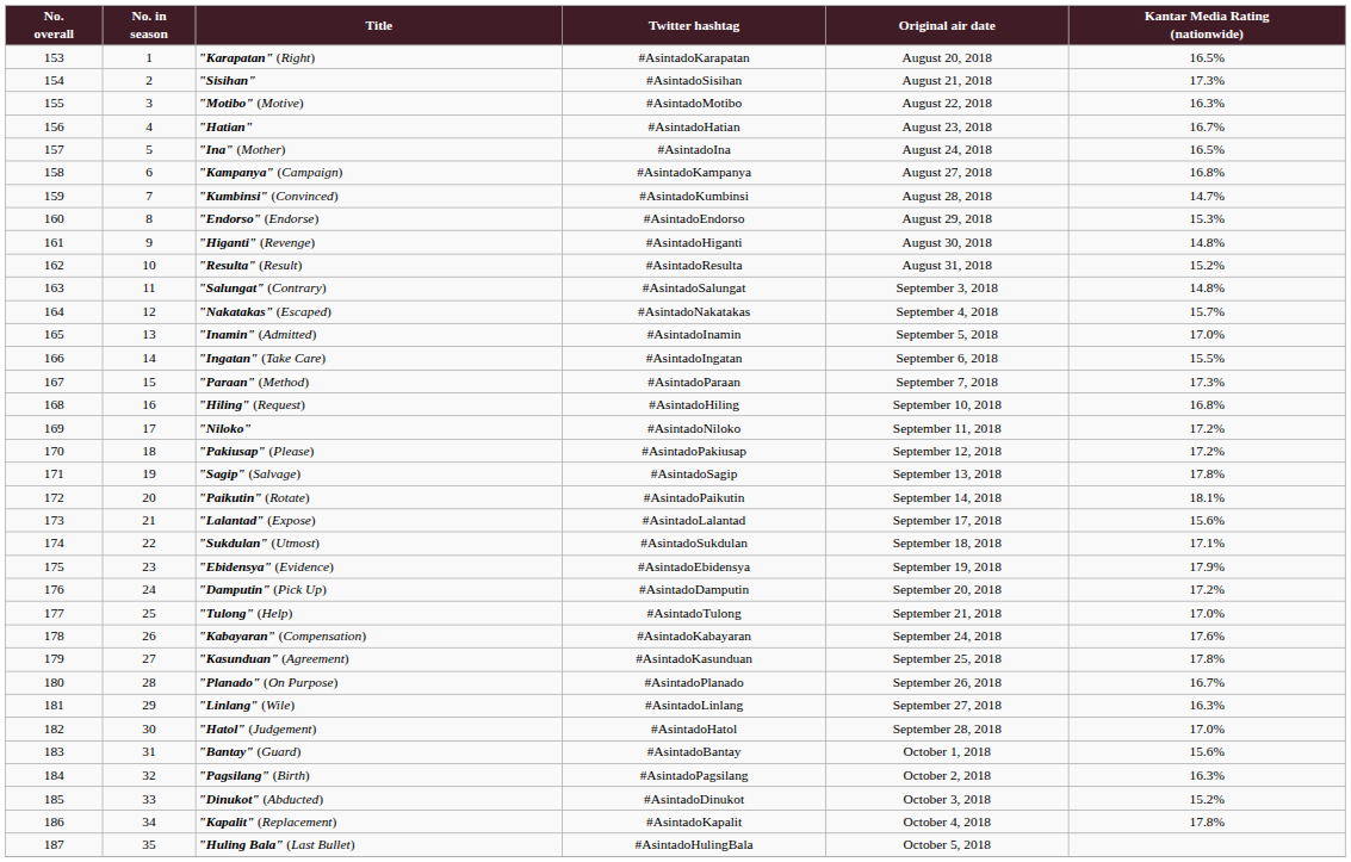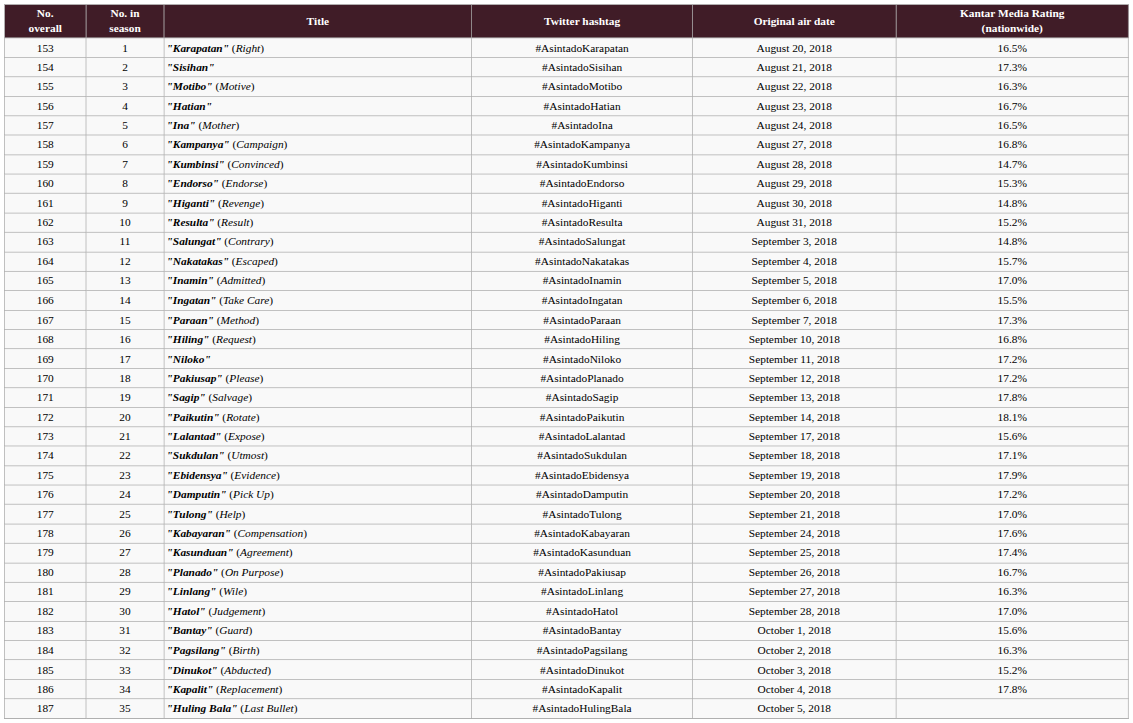 <table class="wikitable" style="text-align:center; font-size:100%; line-height:20px;" width="100%">
 <tr>
 <th style="background:#401C27; color:#ffffff">No.<br>overall</th>
 <th style="background:#401C27; color:#ffffff">No. in<br>season</th>
 <th style="background:#401C27; color:#ffffff">Title</th>
 <th style="background:#401C27; color:#ffffff">Twitter hashtag</th>
 <th style="background:#401C27; color:#ffffff">Original air date</th>
 <th style="background:#401C27; color:#ffffff">Kantar Media Rating<br>(nationwide)</th>
 </tr>
 <tr>
 <td>153</td>
 <td>1</td>
 <td align="left"><strong><em>"Karapatan"</em></strong> (<em>Right</em>)</td>
 <td>#AsintadoKarapatan</td>
 <td>August 20, 2018</td>
 <td>16.5%</td>
 </tr>
 <tr>
 <td>154</td>
 <td>2</td>
 <td align="left"><strong><em>"Sisihan"</em></strong></td>
 <td>#AsintadoSisihan</td>
 <td>August 21, 2018</td>
 <td>17.3%</td>
 </tr>
 <tr>
 <td>155</td>
 <td>3</td>
 <td align="left"><strong><em>"Motibo"</em></strong> (<em>Motive</em>)</td>
 <td>#AsintadoMotibo</td>
 <td>August 22, 2018</td>
 <td>16.3%</td>
 </tr>
 <tr>
 <td>156</td>
 <td>4</td>
 <td align="left"><strong><em>"Hatian"</em></strong></td>
 <td>#AsintadoHatian</td>
 <td>August 23, 2018</td>
 <td>16.7%</td>
 </tr>
 <tr>
 <td>157</td>
 <td>5</td>
 <td align="left"><strong><em>"Ina"</em></strong> (<em>Mother</em>)</td>
 <td>#AsintadoIna</td>
 <td>August 24, 2018</td>
 <td>16.5%</td>
 </tr>
 <tr>
 <td>158</td>
 <td>6</td>
 <td align="left"><strong><em>"Kampanya"</em></strong> (<em>Campaign</em>)</td>
 <td>#AsintadoKampanya</td>
 <td>August 27, 2018</td>
 <td>16.8%</td>
 </tr>
 <tr>
 <td>159</td>
 <td>7</td>
 <td align="left"><strong><em>"Kumbinsi"</em></strong> (<em>Convinced</em>)</td>
 <td>#AsintadoKumbinsi</td>
 <td>August 28, 2018</td>
 <td>14.7%</td>
 </tr>
 <tr>
 <td>160</td>
 <td>8</td>
 <td align="left"><strong><em>"Endorso"</em></strong> (<em>Endorse</em>)</td>
 <td>#AsintadoEndorso</td>
 <td>August 29, 2018</td>
 <td>15.3%</td>
 </tr>
 <tr>
 <td>161</td>
 <td>9</td>
 <td align="left"><strong><em>"Higanti"</em></strong> (<em>Revenge</em>)</td>
 <td>#AsintadoHiganti</td>
 <td>August 30, 2018</td>
 <td>14.8%</td>
 </tr>
 <tr>
 <td>162</td>
 <td>10</td>
 <td align="left"><strong><em>"Resulta"</em></strong> (<em>Result</em>)</td>
 <td>#AsintadoResulta</td>
 <td>August 31, 2018</td>
 <td>15.2%</td>
 </tr>
 <tr>
 <td>163</td>
 <td>11</td>
 <td align="left"><strong><em>"Salungat"</em></strong> (<em>Contrary</em>)</td>
 <td>#AsintadoSalungat</td>
 <td>September 3, 2018</td>
 <td>14.8%</td>
 </tr>
 <tr>
 <td>164</td>
 <td>12</td>
 <td align="left"><strong><em>"Nakatakas"</em></strong> (<em>Escaped</em>)</td>
 <td>#AsintadoNakatakas</td>
 <td>September 4, 2018</td>
 <td>15.7%</td>
 </tr>
 <tr>
 <td>165</td>
 <td>13</td>
 <td align="left"><strong><em>"Inamin"</em></strong> (<em>Admitted</em>)</td>
 <td>#AsintadoInamin</td>
 <td>September 5, 2018</td>
 <td>17.0%</td>
 </tr>
 <tr>
 <td>166</td>
 <td>14</td>
 <td align="left"><strong><em>"Ingatan"</em></strong> (<em>Take Care</em>)</td>
 <td>#AsintadoIngatan</td>
 <td>September 6, 2018</td>
 <td>15.5%</td>
 </tr>
 <tr>
 <td>167</td>
 <td>15</td>
 <td align="left"><strong><em>"Paraan"</em></strong> (<em>Method</em>)</td>
 <td>#AsintadoParaan</td>
 <td>September 7, 2018</td>
 <td>17.3%</td>
 </tr>
 <tr>
 <td>168</td>
 <td>16</td>
 <td align="left"><strong><em>"Hiling"</em></strong> (<em>Request</em>)</td>
 <td>#AsintadoHiling</td>
 <td>September 10, 2018</td>
 <td>16.8%</td>
 </tr>
 <tr>
 <td>169</td>
 <td>17</td>
 <td align="left"><strong><em>"Niloko"</em></strong></td>
 <td>#AsintadoNiloko</td>
 <td>September 11, 2018</td>
 <td>17.2%</td>
 </tr>
 <tr>
 <td>170</td>
 <td>18</td>
 <td align="left"><strong><em>"Pakiusap"</em></strong> (<em>Please</em>)</td>
-<td>#AsintadoPakiusap</td>
+<td>#AsintadoPlanado</td>
 <td>September 12, 2018</td>
 <td>17.2%</td>
 </tr>
 <tr>
 <td>171</td>
 <td>19</td>
 <td align="left"><strong><em>"Sagip"</em></strong> (<em>Salvage</em>)</td>
 <td>#AsintadoSagip</td>
 <td>September 13, 2018</td>
 <td>17.8%</td>
 </tr>
 <tr>
 <td>172</td>
 <td>20</td>
 <td align="left"><strong><em>"Paikutin"</em></strong> (<em>Rotate</em>)</td>
 <td>#AsintadoPaikutin</td>
 <td>September 14, 2018</td>
 <td>18.1%</td>
 </tr>
 <tr>
 <td>173</td>
 <td>21</td>
 <td align="left"><strong><em>"Lalantad"</em></strong> (<em>Expose</em>)</td>
 <td>#AsintadoLalantad</td>
 <td>September 17, 2018</td>
 <td>15.6%</td>
 </tr>
 <tr>
 <td>174</td>
 <td>22</td>
 <td align="left"><strong><em>"Sukdulan"</em></strong> (<em>Utmost</em>)</td>
 <td>#AsintadoSukdulan</td>
 <td>September 18, 2018</td>
 <td>17.1%</td>
 </tr>
 <tr>
 <td>175</td>
 <td>23</td>
 <td align="left"><strong><em>"Ebidensya"</em></strong> (<em>Evidence</em>)</td>
 <td>#AsintadoEbidensya</td>
 <td>September 19, 2018</td>
 <td>17.9%</td>
 </tr>
 <tr>
 <td>176</td>
 <td>24</td>
 <td align="left"><strong><em>"Damputin"</em></strong> (<em>Pick Up</em>)</td>
 <td>#AsintadoDamputin</td>
 <td>September 20, 2018</td>
 <td>17.2%</td>
 </tr>
 <tr>
 <td>177</td>
 <td>25</td>
 <td align="left"><strong><em>"Tulong"</em></strong> (<em>Help</em>)</td>
 <td>#AsintadoTulong</td>
 <td>September 21, 2018</td>
 <td>17.0%</td>
 </tr>
 <tr>
 <td>178</td>
 <td>26</td>
 <td align="left"><strong><em>"Kabayaran"</em></strong> (<em>Compensation</em>)</td>
 <td>#AsintadoKabayaran</td>
 <td>September 24, 2018</td>
 <td>17.6%</td>
 </tr>
 <tr>
 <td>179</td>
 <td>27</td>
 <td align="left"><strong><em>"Kasunduan"</em></strong> (<em>Agreement</em>)</td>
 <td>#AsintadoKasunduan</td>
 <td>September 25, 2018</td>
-<td>17.8%</td>
+<td>17.4%</td>
 </tr>
 <tr>
 <td>180</td>
 <td>28</td>
 <td align="left"><strong><em>"Planado"</em></strong> (<em>On Purpose</em>)</td>
-<td>#AsintadoPlanado</td>
+<td>#AsintadoPakiusap</td>
 <td>September 26, 2018</td>
 <td>16.7%</td>
 </tr>
 <tr>
 <td>181</td>
 <td>29</td>
 <td align="left"><strong><em>"Linlang"</em></strong> (<em>Wile</em>)</td>
 <td>#AsintadoLinlang</td>
 <td>September 27, 2018</td>
 <td>16.3%</td>
 </tr>
 <tr>
 <td>182</td>
 <td>30</td>
 <td align="left"><strong><em>"Hatol"</em></strong> (<em>Judgement</em>)</td>
 <td>#AsintadoHatol</td>
 <td>September 28, 2018</td>
 <td>17.0%</td>
 </tr>
 <tr>
 <td>183</td>
 <td>31</td>
 <td align="left"><strong><em>"Bantay"</em></strong> (<em>Guard</em>)</td>
 <td>#AsintadoBantay</td>
 <td>October 1, 2018</td>
 <td>15.6%</td>
 </tr>
 <tr>
 <td>184</td>
 <td>32</td>
 <td align="left"><strong><em>"Pagsilang"</em></strong> (<em>Birth</em>)</td>
 <td>#AsintadoPagsilang</td>
 <td>October 2, 2018</td>
 <td>16.3%</td>
 </tr>
 <tr>
 <td>185</td>
 <td>33</td>
 <td align="left"><strong><em>"Dinukot"</em></strong> (<em>Abducted</em>)</td>
 <td>#AsintadoDinukot</td>
 <td>October 3, 2018</td>
 <td>15.2%</td>
 </tr>
 <tr>
 <td>186</td>
 <td>34</td>
 <td align="left"><strong><em>"Kapalit"</em></strong> (<em>Replacement</em>)</td>
 <td>#AsintadoKapalit</td>
 <td>October 4, 2018</td>
 <td>17.8%</td>
 </tr>
 <tr>
 <td>187</td>
 <td>35</td>
 <td align="left"><strong><em>"Huling Bala"</em></strong> (<em>Last Bullet</em>)</td>
 <td>#AsintadoHulingBala</td>
 <td>October 5, 2018</td>
 <td><strong></strong></td>
 </tr>
 <tr>
 </tr>
 </table>
